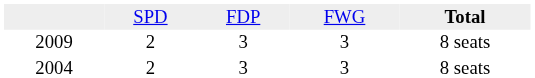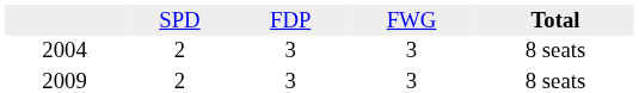 <table border="0" cellpadding="2" cellspacing="0" width="450">
 <tr bgcolor="#eeeeee" align="center">
 <td></td>
 <td><a href='#'>SPD</a></td>
 <td><a href='#'>FDP</a></td>
 <td><a href='#'>FWG</a></td>
 <td><strong>Total</strong></td>
 </tr>
 <tr align="center">
+<td>2004</td>
+<td>2</td>
+<td>3</td>
+<td>3</td>
+<td>8 seats</td>
+</tr>
+<tr align="center">
 <td>2009</td>
 <td>2</td>
 <td>3</td>
 <td>3</td>
 <td>8 seats</td>
 </tr>
-<tr align="center">
-<td>2004</td>
-<td>2</td>
-<td>3</td>
-<td>3</td>
-<td>8 seats</td>
-</tr>
 </table>
